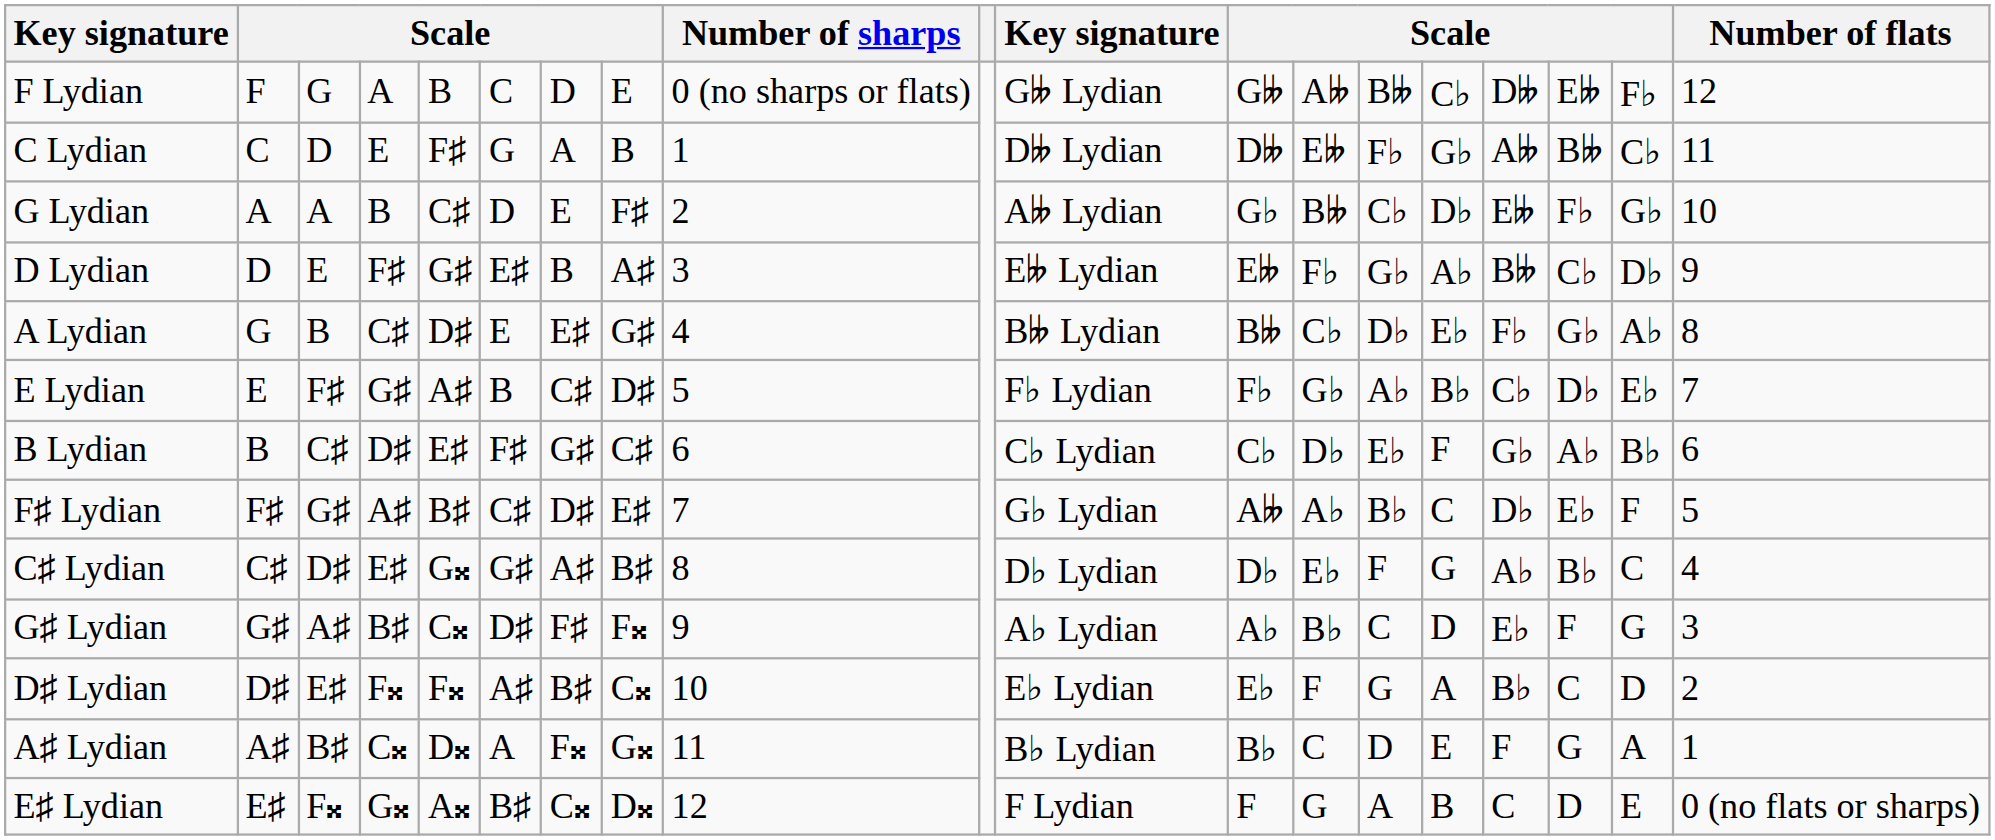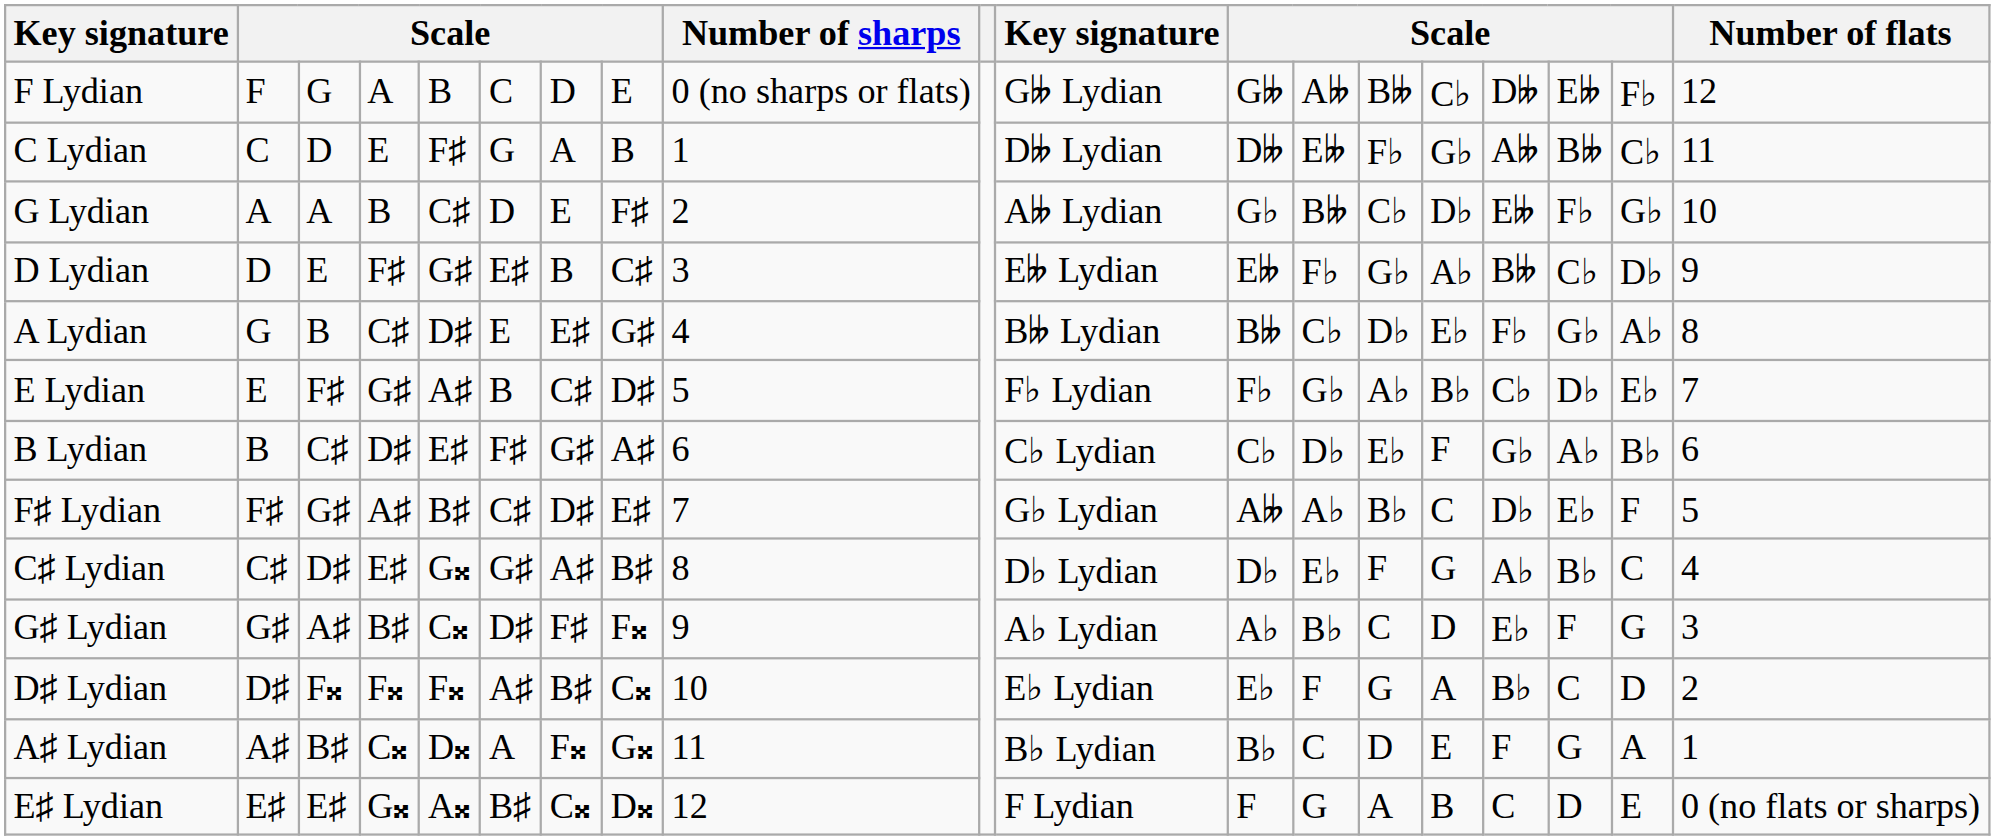 <table class="wikitable">
 <tr>
 <th>Key signature</th>
 <th colspan="7">Scale</th>
 <th>Number of <a href='#'>sharps</a></th>
 <th></th>
 <th>Key signature</th>
 <th colspan="7">Scale</th>
 <th>Number of flats</th>
 </tr>
 <tr>
 <td>F Lydian</td>
 <td>F</td>
 <td>G</td>
 <td>A</td>
 <td>B</td>
 <td>C</td>
 <td>D</td>
 <td>E</td>
 <td>0 (no sharps or flats)</td>
 <td rowspan="13"></td>
 <td>G𝄫 Lydian</td>
 <td>G𝄫</td>
 <td>A𝄫</td>
 <td>B𝄫</td>
 <td>C♭</td>
 <td>D𝄫</td>
 <td>E𝄫</td>
 <td>F♭</td>
 <td>12</td>
 </tr>
 <tr>
 <td>C Lydian</td>
 <td>C</td>
 <td>D</td>
 <td>E</td>
 <td>F♯</td>
 <td>G</td>
 <td>A</td>
 <td>B</td>
 <td>1</td>
 <td>D𝄫 Lydian</td>
 <td>D𝄫</td>
 <td>E𝄫</td>
 <td>F♭</td>
 <td>G♭</td>
 <td>A𝄫</td>
 <td>B𝄫</td>
 <td>C♭</td>
 <td>11</td>
 </tr>
 <tr>
 <td>G Lydian</td>
 <td>A</td>
 <td>A</td>
 <td>B</td>
 <td>C♯</td>
 <td>D</td>
 <td>E</td>
 <td>F♯</td>
 <td>2</td>
 <td>A𝄫 Lydian</td>
 <td>G♭</td>
 <td>B𝄫</td>
 <td>C♭</td>
 <td>D♭</td>
 <td>E𝄫</td>
 <td>F♭</td>
 <td>G♭</td>
 <td>10</td>
 </tr>
 <tr>
 <td>D Lydian</td>
 <td>D</td>
 <td>E</td>
 <td>F♯</td>
 <td>G♯</td>
 <td>E♯</td>
 <td>B</td>
-<td>A♯</td>
+<td>C♯</td>
 <td>3</td>
 <td>E𝄫 Lydian</td>
 <td>E𝄫</td>
 <td>F♭</td>
 <td>G♭</td>
 <td>A♭</td>
 <td>B𝄫</td>
 <td>C♭</td>
 <td>D♭</td>
 <td>9</td>
 </tr>
 <tr>
 <td>A Lydian</td>
 <td>G</td>
 <td>B</td>
 <td>C♯</td>
 <td>D♯</td>
 <td>E</td>
 <td>E♯</td>
 <td>G♯</td>
 <td>4</td>
 <td>B𝄫 Lydian</td>
 <td>B𝄫</td>
 <td>C♭</td>
 <td>D♭</td>
 <td>E♭</td>
 <td>F♭</td>
 <td>G♭</td>
 <td>A♭</td>
 <td>8</td>
 </tr>
 <tr>
 <td>E Lydian</td>
 <td>E</td>
 <td>F♯</td>
 <td>G♯</td>
 <td>A♯</td>
 <td>B</td>
 <td>C♯</td>
 <td>D♯</td>
 <td>5</td>
 <td>F♭ Lydian</td>
 <td>F♭</td>
 <td>G♭</td>
 <td>A♭</td>
 <td>B♭</td>
 <td>C♭</td>
 <td>D♭</td>
 <td>E♭</td>
 <td>7</td>
 </tr>
 <tr>
 <td>B Lydian</td>
 <td>B</td>
 <td>C♯</td>
 <td>D♯</td>
 <td>E♯</td>
 <td>F♯</td>
 <td>G♯</td>
-<td>C♯</td>
+<td>A♯</td>
 <td>6</td>
 <td>C♭ Lydian</td>
 <td>C♭</td>
 <td>D♭</td>
 <td>E♭</td>
 <td>F</td>
 <td>G♭</td>
 <td>A♭</td>
 <td>B♭</td>
 <td>6</td>
 </tr>
 <tr>
 <td>F♯ Lydian</td>
 <td>F♯</td>
 <td>G♯</td>
 <td>A♯</td>
 <td>B♯</td>
 <td>C♯</td>
 <td>D♯</td>
 <td>E♯</td>
 <td>7</td>
 <td>G♭ Lydian</td>
 <td>A𝄫</td>
 <td>A♭</td>
 <td>B♭</td>
 <td>C</td>
 <td>D♭</td>
 <td>E♭</td>
 <td>F</td>
 <td>5</td>
 </tr>
 <tr>
 <td>C♯ Lydian</td>
 <td>C♯</td>
 <td>D♯</td>
 <td>E♯</td>
 <td>G𝄪</td>
 <td>G♯</td>
 <td>A♯</td>
 <td>B♯</td>
 <td>8</td>
 <td>D♭ Lydian</td>
 <td>D♭</td>
 <td>E♭</td>
 <td>F</td>
 <td>G</td>
 <td>A♭</td>
 <td>B♭</td>
 <td>C</td>
 <td>4</td>
 </tr>
 <tr>
 <td>G♯ Lydian</td>
 <td>G♯</td>
 <td>A♯</td>
 <td>B♯</td>
 <td>C𝄪</td>
 <td>D♯</td>
 <td>F♯</td>
 <td>F𝄪</td>
 <td>9</td>
 <td>A♭ Lydian</td>
 <td>A♭</td>
 <td>B♭</td>
 <td>C</td>
 <td>D</td>
 <td>E♭</td>
 <td>F</td>
 <td>G</td>
 <td>3</td>
 </tr>
 <tr>
 <td>D♯ Lydian</td>
 <td>D♯</td>
-<td>E♯</td>
+<td>F𝄪</td>
 <td>F𝄪</td>
 <td>F𝄪</td>
 <td>A♯</td>
 <td>B♯</td>
 <td>C𝄪</td>
 <td>10</td>
 <td>E♭ Lydian</td>
 <td>E♭</td>
 <td>F</td>
 <td>G</td>
 <td>A</td>
 <td>B♭</td>
 <td>C</td>
 <td>D</td>
 <td>2</td>
 </tr>
 <tr>
 <td>A♯ Lydian</td>
 <td>A♯</td>
 <td>B♯</td>
 <td>C𝄪</td>
 <td>D𝄪</td>
 <td>A</td>
 <td>F𝄪</td>
 <td>G𝄪</td>
 <td>11</td>
 <td>B♭ Lydian</td>
 <td>B♭</td>
 <td>C</td>
 <td>D</td>
 <td>E</td>
 <td>F</td>
 <td>G</td>
 <td>A</td>
 <td>1</td>
 </tr>
 <tr>
 <td>E♯ Lydian</td>
 <td>E♯</td>
-<td>F𝄪</td>
+<td>E♯</td>
 <td>G𝄪</td>
 <td>A𝄪</td>
 <td>B♯</td>
 <td>C𝄪</td>
 <td>D𝄪</td>
 <td>12</td>
 <td>F Lydian</td>
 <td>F</td>
 <td>G</td>
 <td>A</td>
 <td>B</td>
 <td>C</td>
 <td>D</td>
 <td>E</td>
 <td>0  (no flats or sharps)</td>
 </tr>
 </table>
